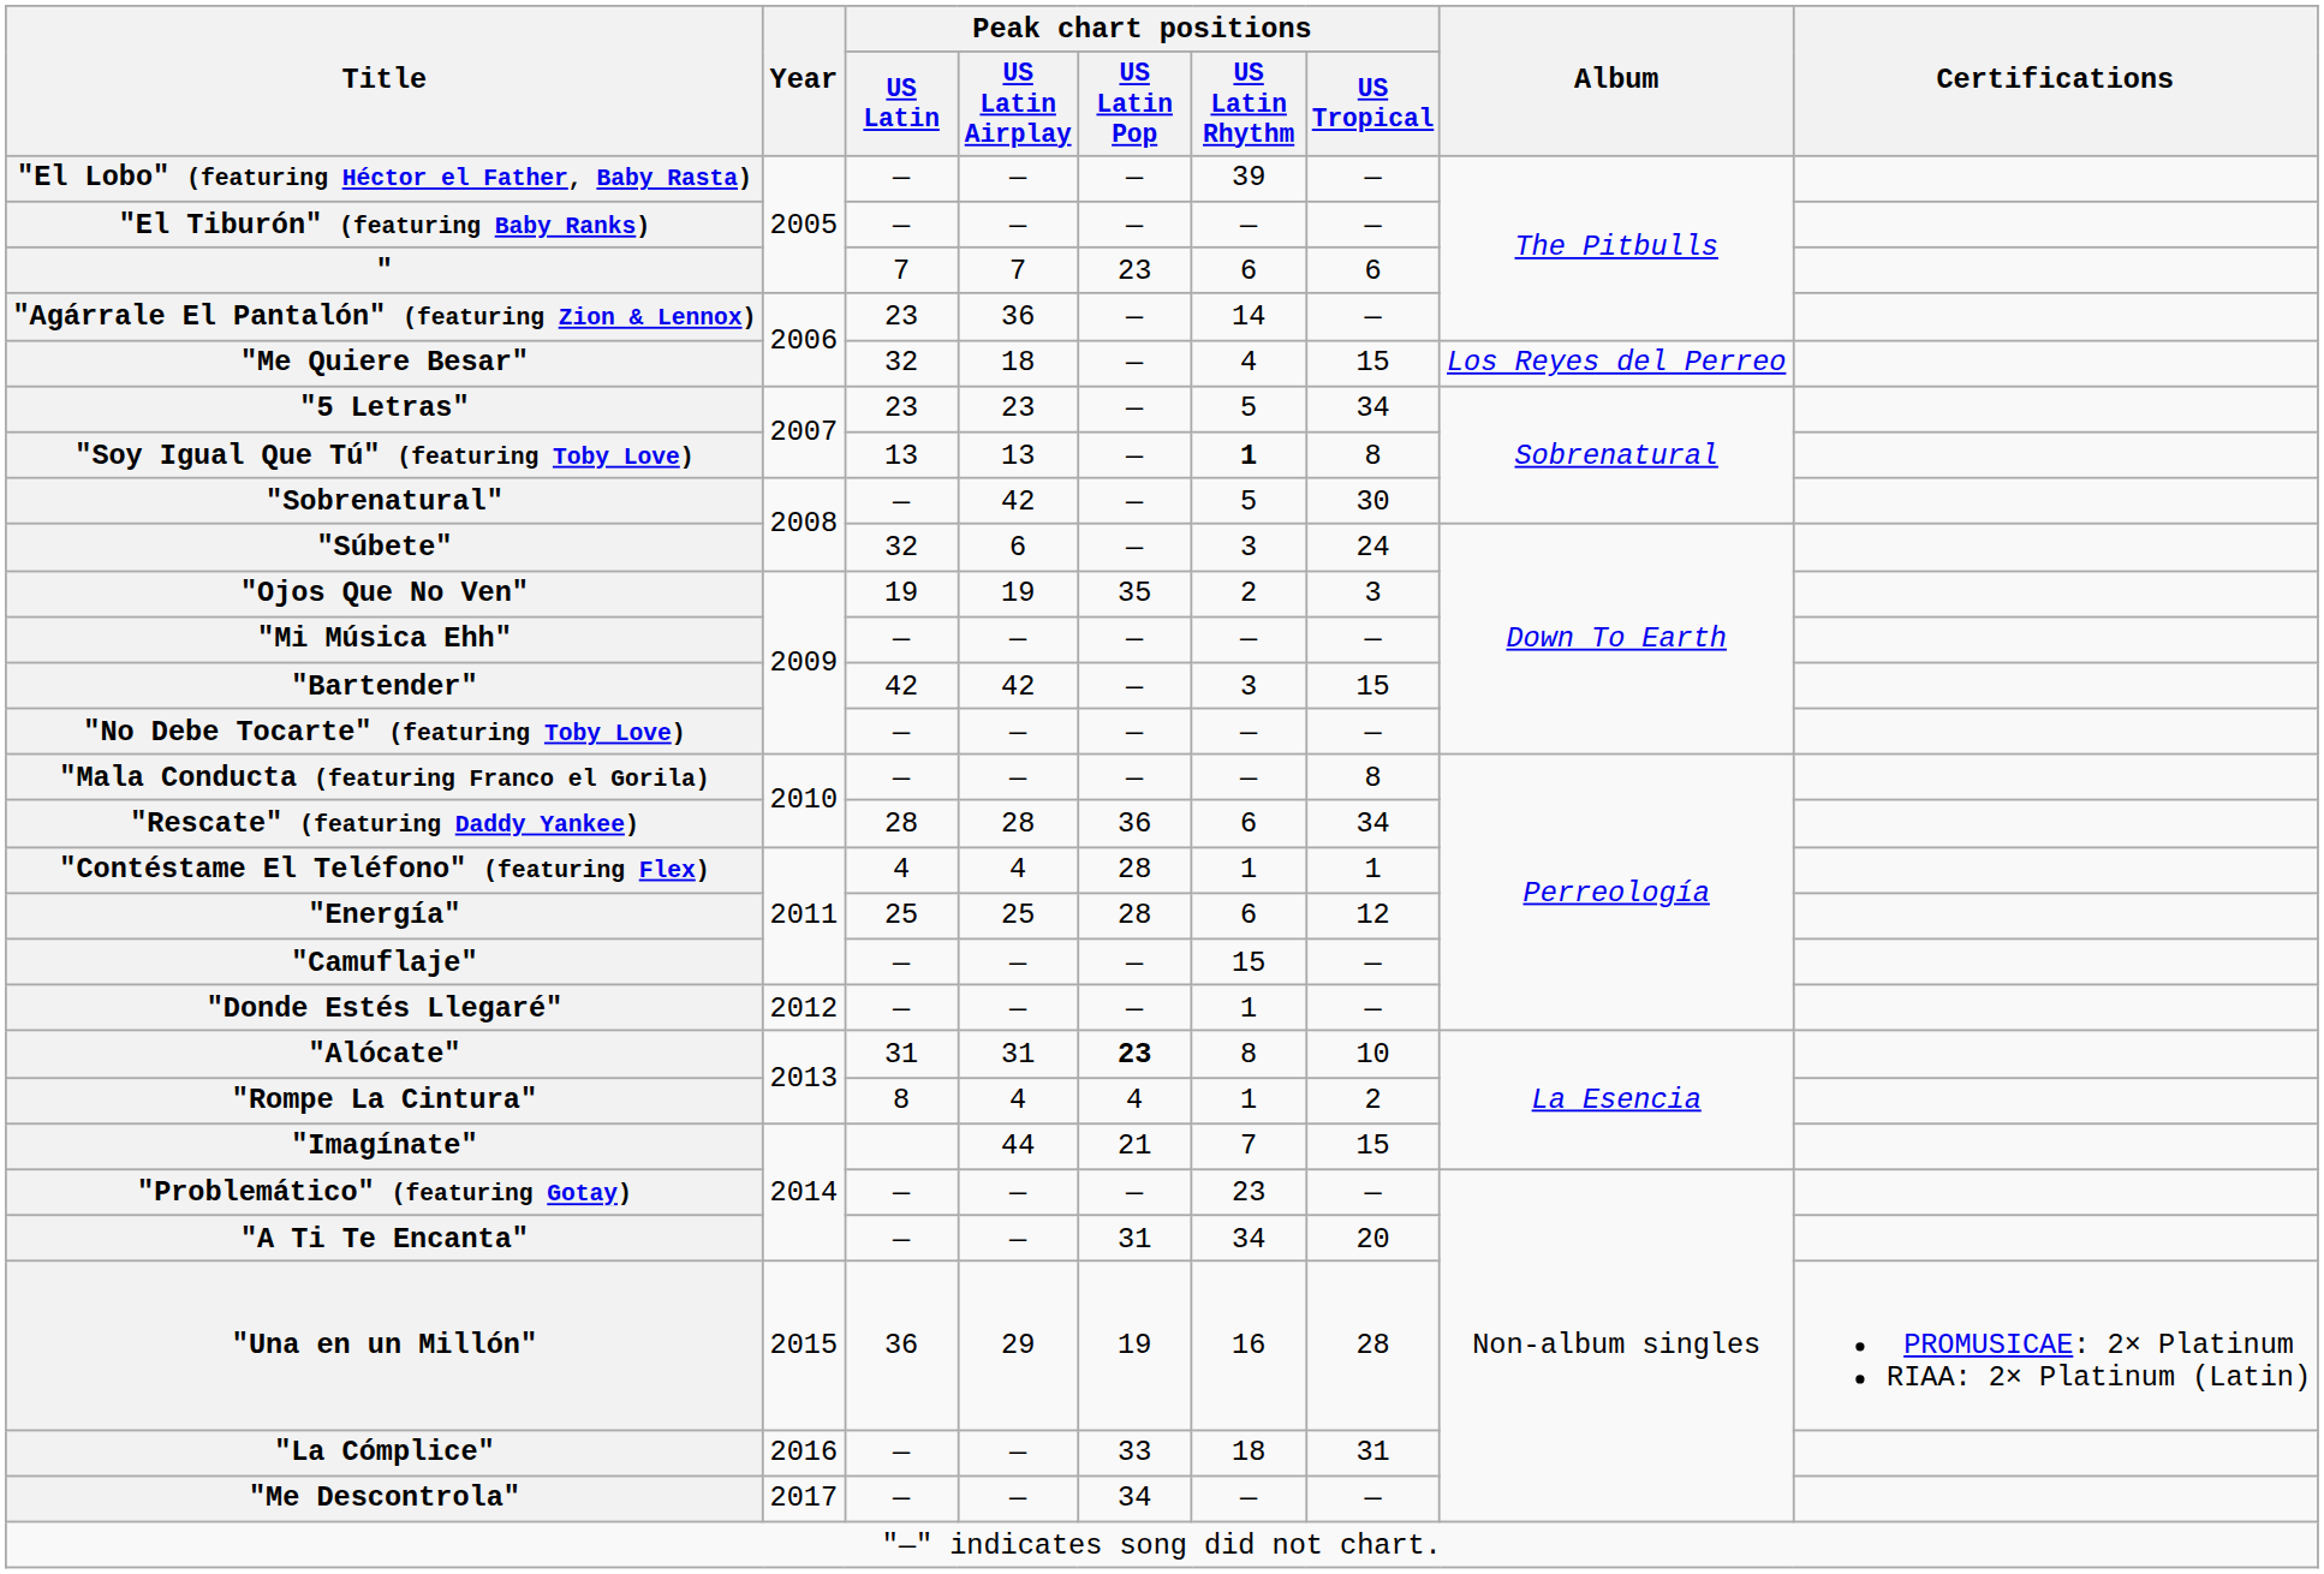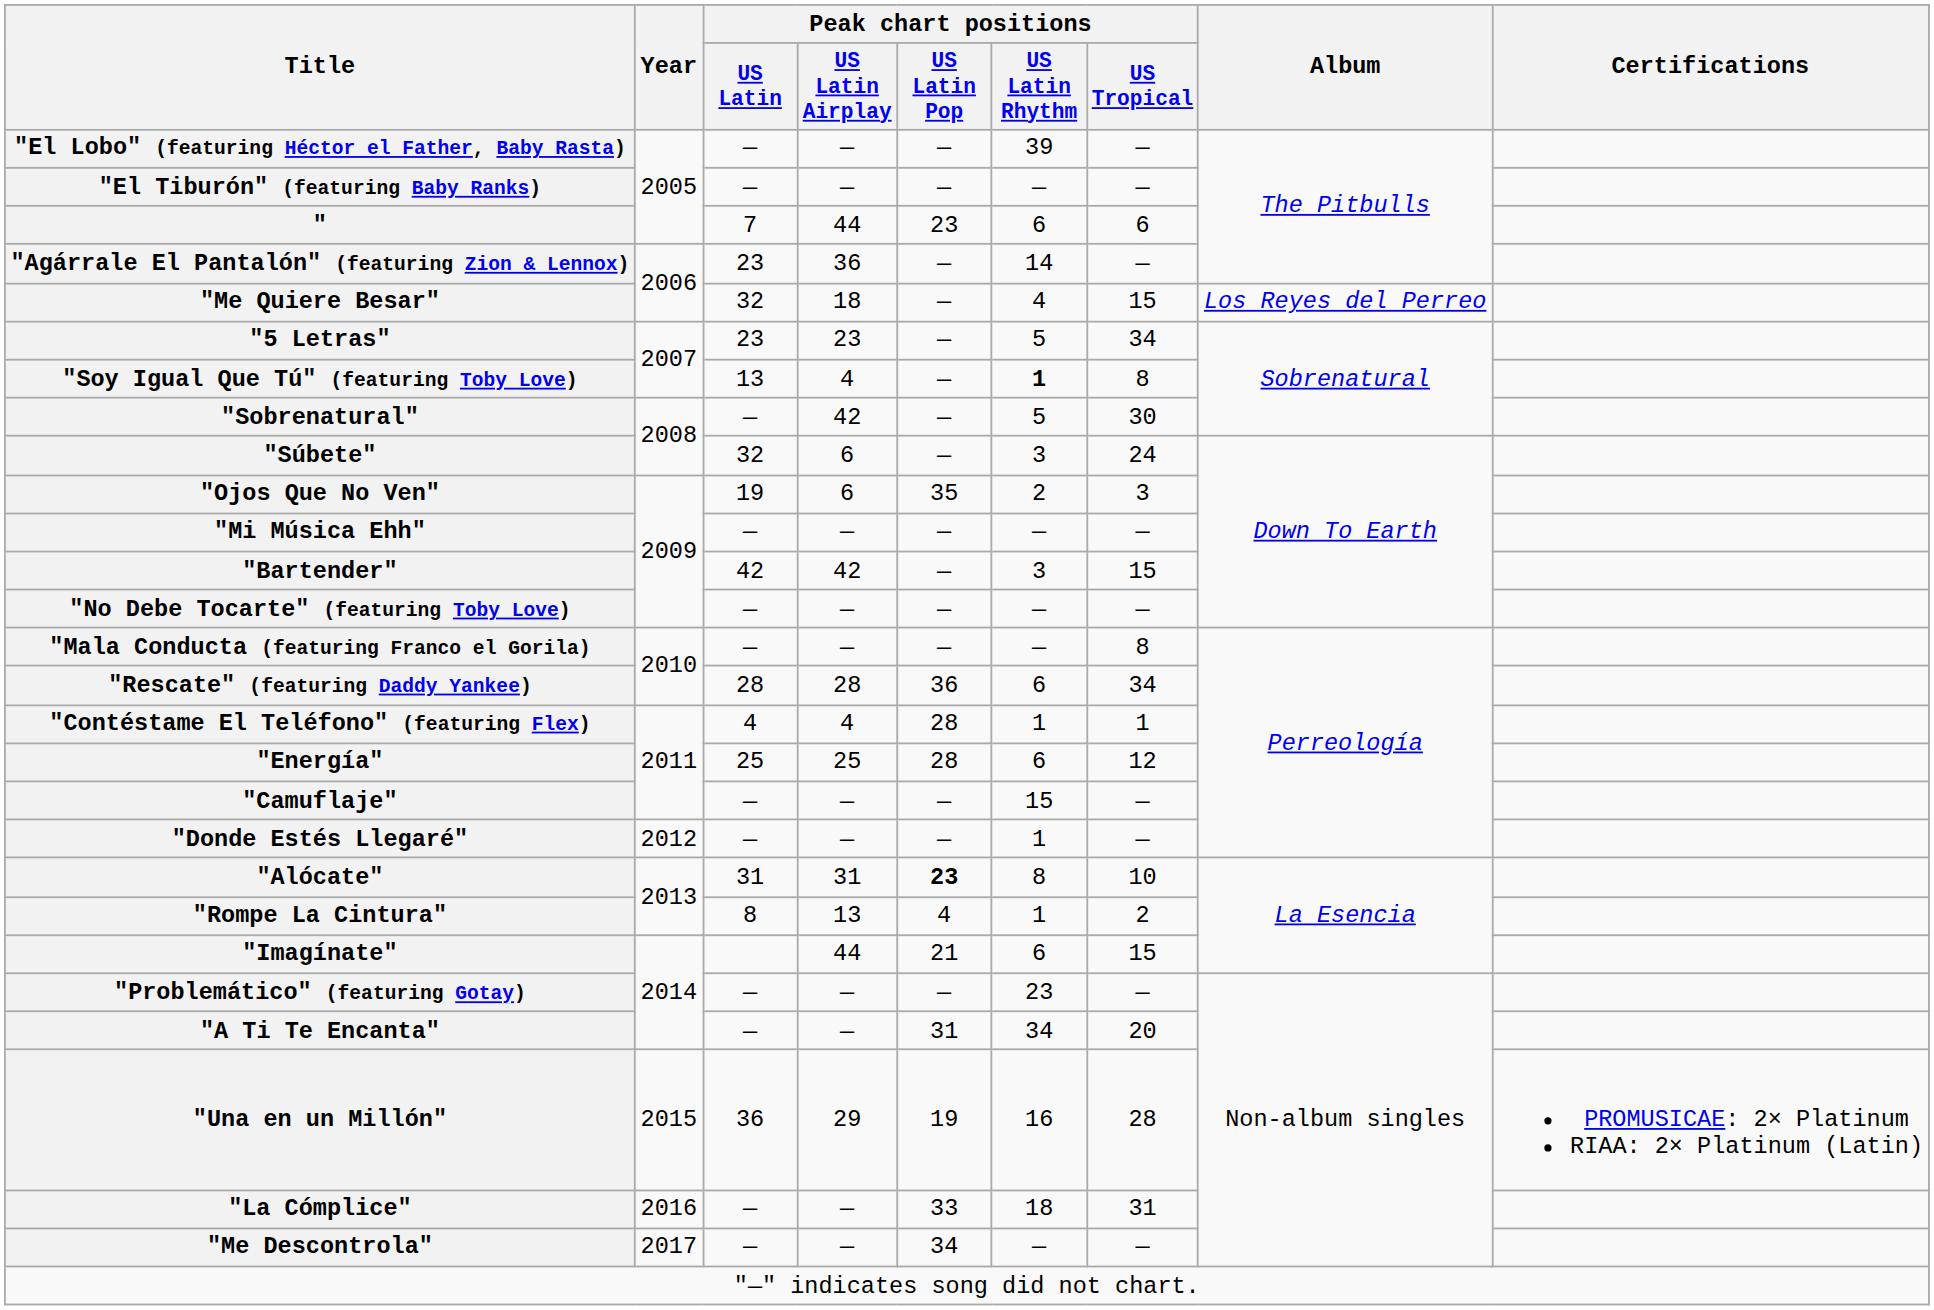 <table class="wikitable plainrowheaders" style="text-align:center;">
 <tr>
 <th rowspan="2">Title</th>
 <th rowspan="2">Year</th>
 <th colspan="5">Peak chart positions</th>
 <th rowspan="2">Album</th>
 <th rowspan="2">Certifications</th>
 </tr>
 <tr>
 <th style="width:4em;font-size:90%"><a href='#'>US<br>Latin</a><br></th>
 <th style="width:4em;font-size:90%"><a href='#'>US<br>Latin<br>Airplay</a><br></th>
 <th style="width:4em;font-size:90%"><a href='#'>US<br>Latin<br>Pop</a><br></th>
 <th style="width:4em;font-size:90%"><a href='#'>US<br>Latin<br>Rhythm</a><br></th>
 <th style="width:4em;font-size:90%"><a href='#'>US<br>Tropical</a><br></th>
 </tr>
 <tr>
 <th scope="row">"El Lobo" <small>(featuring <a href='#'>Héctor el Father</a>, <a href='#'>Baby Rasta</a>)</small></th>
 <td rowspan="3">2005</td>
 <td>—</td>
 <td>—</td>
 <td>—</td>
 <td>39</td>
 <td>—</td>
 <td rowspan="4"><em><a href='#'>The Pitbulls</a></em></td>
 <td></td>
 </tr>
 <tr>
 <th scope="row">"El Tiburón" <small>(featuring <a href='#'>Baby Ranks</a>)</small></th>
 <td>—</td>
 <td>—</td>
 <td>—</td>
 <td>—</td>
 <td>—</td>
 <td></td>
 </tr>
 <tr>
 <th scope="row">"</th>
 <td>7</td>
-<td>7</td>
+<td>44</td>
 <td>23</td>
 <td>6</td>
 <td>6</td>
 <td></td>
 </tr>
 <tr>
 <th scope="row">"Agárrale El Pantalón" <small>(featuring <a href='#'>Zion & Lennox</a>)</small></th>
 <td rowspan="2">2006</td>
 <td>23</td>
 <td>36</td>
 <td>—</td>
 <td>14</td>
 <td>—</td>
 <td></td>
 </tr>
 <tr>
 <th scope="row">"Me Quiere Besar"</th>
 <td>32</td>
 <td>18</td>
 <td>—</td>
 <td>4</td>
 <td>15</td>
 <td><em><a href='#'>Los Reyes del Perreo</a></em></td>
 <td></td>
 </tr>
 <tr>
 <th scope="row">"5 Letras"</th>
 <td rowspan="2">2007</td>
 <td>23</td>
 <td>23</td>
 <td>—</td>
 <td>5</td>
 <td>34</td>
 <td rowspan="3"><em><a href='#'>Sobrenatural</a></em></td>
 <td></td>
 </tr>
 <tr>
 <th scope="row">"Soy Igual Que Tú" <small>(featuring <a href='#'>Toby Love</a>)</small></th>
 <td>13</td>
-<td>13</td>
+<td>4</td>
 <td>—</td>
 <td><strong>1</strong></td>
 <td>8</td>
 <td></td>
 </tr>
 <tr>
 <th scope="row">"Sobrenatural"</th>
 <td rowspan="2">2008</td>
 <td>—</td>
 <td>42</td>
 <td>—</td>
 <td>5</td>
 <td>30</td>
 <td></td>
 </tr>
 <tr>
 <th scope="row">"Súbete"</th>
 <td>32</td>
 <td>6</td>
 <td>—</td>
 <td>3</td>
 <td>24</td>
 <td rowspan="5"><em><a href='#'>Down To Earth</a></em></td>
 <td></td>
 </tr>
 <tr>
 <th scope="row">"Ojos Que No Ven"</th>
 <td rowspan="4">2009</td>
 <td>19</td>
-<td>19</td>
+<td>6</td>
 <td>35</td>
 <td>2</td>
 <td>3</td>
 <td></td>
 </tr>
 <tr>
 <th scope="row">"Mi Música Ehh"</th>
 <td>—</td>
 <td>—</td>
 <td>—</td>
 <td>—</td>
 <td>—</td>
 <td></td>
 </tr>
 <tr>
 <th scope="row">"Bartender"</th>
 <td>42</td>
 <td>42</td>
 <td>—</td>
 <td>3</td>
 <td>15</td>
 <td></td>
 </tr>
 <tr>
 <th scope="row">"No Debe Tocarte" <small>(featuring <a href='#'>Toby Love</a>)</small></th>
 <td>—</td>
 <td>—</td>
 <td>—</td>
 <td>—</td>
 <td>—</td>
 <td></td>
 </tr>
 <tr>
 <th scope="row">"Mala Conducta <small>(featuring Franco el Gorila)</small></th>
 <td rowspan="2">2010</td>
 <td>—</td>
 <td>—</td>
 <td>—</td>
 <td>—</td>
 <td>8</td>
 <td rowspan="6"><em><a href='#'>Perreología</a></em></td>
 <td></td>
 </tr>
 <tr>
 <th scope="row">"Rescate" <small>(featuring <a href='#'>Daddy Yankee</a>)</small></th>
 <td>28</td>
 <td>28</td>
 <td>36</td>
 <td>6</td>
 <td>34</td>
 <td></td>
 </tr>
 <tr>
 <th scope="row">"Contéstame El Teléfono" <small>(featuring <a href='#'>Flex</a>)</small></th>
 <td rowspan="3">2011</td>
 <td>4</td>
 <td>4</td>
 <td>28</td>
 <td>1</td>
 <td>1</td>
 <td></td>
 </tr>
 <tr>
 <th scope="row">"Energía"</th>
 <td>25</td>
 <td>25</td>
 <td>28</td>
 <td>6</td>
 <td>12</td>
 <td></td>
 </tr>
 <tr>
 <th scope="row">"Camuflaje"</th>
 <td>—</td>
 <td>—</td>
 <td>—</td>
 <td>15</td>
 <td>—</td>
 <td></td>
 </tr>
 <tr>
 <th scope="row">"Donde Estés Llegaré"</th>
 <td>2012</td>
 <td>—</td>
 <td>—</td>
 <td>—</td>
 <td>1</td>
 <td>—</td>
 <td></td>
 </tr>
 <tr>
 <th scope="row">"Alócate"</th>
 <td rowspan="2">2013</td>
 <td>31</td>
 <td>31</td>
 <td><strong>23</strong></td>
 <td>8</td>
 <td>10</td>
 <td rowspan="3"><em><a href='#'>La Esencia</a></em></td>
 <td></td>
 </tr>
 <tr>
 <th scope="row">"Rompe La Cintura"</th>
 <td>8</td>
-<td>4</td>
+<td>13</td>
 <td>4</td>
 <td>1</td>
 <td>2</td>
 <td></td>
 </tr>
 <tr>
 <th scope="row">"Imagínate"</th>
 <td rowspan="3">2014</td>
 <td></td>
 <td>44</td>
 <td>21</td>
-<td>7</td>
+<td>6</td>
 <td>15</td>
 <td></td>
 </tr>
 <tr>
 <th scope="row">"Problemático" <small>(featuring <a href='#'>Gotay</a>)</small></th>
 <td>—</td>
 <td>—</td>
 <td>—</td>
 <td>23</td>
 <td>—</td>
 <td rowspan="5">Non-album singles</td>
 <td></td>
 </tr>
 <tr>
 <th scope="row">"A Ti Te Encanta"</th>
 <td>—</td>
 <td>—</td>
 <td>31</td>
 <td>34</td>
 <td>20</td>
 <td></td>
 </tr>
 <tr>
 <th scope="row">"Una en un Millón"</th>
 <td>2015</td>
 <td>36</td>
 <td>29</td>
 <td>19</td>
 <td>16</td>
 <td>28</td>
 <td><br><ul><li><a href='#'>PROMUSICAE</a>: 2× Platinum</li><li>RIAA: 2× Platinum (Latin)</li></ul></td>
 </tr>
 <tr>
 <th scope="row">"La Cómplice"</th>
 <td>2016</td>
 <td>—</td>
 <td>—</td>
 <td>33</td>
 <td>18</td>
 <td>31</td>
 <td></td>
 </tr>
 <tr>
 <th scope="row">"Me Descontrola"</th>
 <td>2017</td>
 <td>—</td>
 <td>—</td>
 <td>34</td>
 <td>—</td>
 <td>—</td>
 <td></td>
 </tr>
 <tr>
 <td colspan="10">"—" indicates song did not chart.</td>
 </tr>
 </table>
